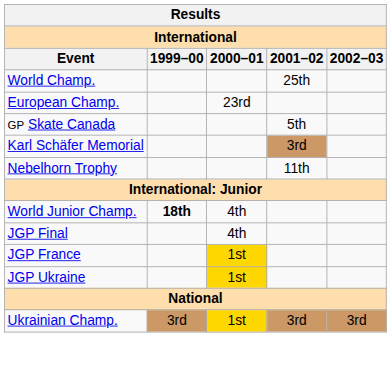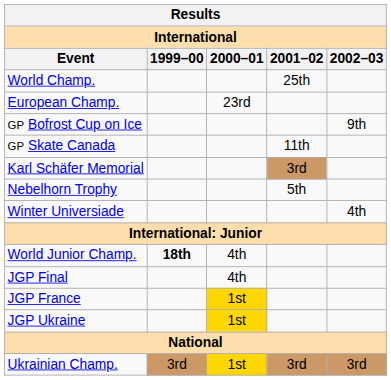 <table class="wikitable" style="text-align:center">
 <tr>
 <th colspan=5 align=center><strong>Results</strong></th>
 </tr>
 <tr>
 <th style="background-color: #ffdead; " colspan=5 align=center><strong>International</strong></th>
 </tr>
 <tr>
 <th>Event</th>
 <th>1999–00</th>
 <th>2000–01</th>
 <th>2001–02</th>
 <th>2002–03</th>
 </tr>
 <tr>
 <td align=left><a href='#'>World Champ.</a></td>
 <td></td>
 <td></td>
 <td>25th</td>
 <td></td>
 </tr>
 <tr>
 <td align=left><a href='#'>European Champ.</a></td>
 <td></td>
 <td>23rd</td>
 <td></td>
 <td></td>
 </tr>
 <tr>
+<td align=left><small>GP</small> <a href='#'>Bofrost Cup on Ice</a></td>
+<td></td>
+<td></td>
+<td></td>
+<td>9th</td>
+</tr>
+<tr>
 <td align=left><small>GP</small> <a href='#'>Skate Canada</a></td>
 <td></td>
 <td></td>
-<td>5th</td>
+<td>11th</td>
 <td></td>
 </tr>
 <tr>
 <td align=left><a href='#'>Karl Schäfer Memorial</a></td>
 <td></td>
 <td></td>
 <td bgcolor=cc9966>3rd</td>
 <td></td>
 </tr>
 <tr>
 <td align=left><a href='#'>Nebelhorn Trophy</a></td>
 <td></td>
 <td></td>
-<td>11th</td>
+<td>5th</td>
 <td></td>
+</tr>
+<tr>
+<td align=left><a href='#'>Winter Universiade</a></td>
+<td></td>
+<td></td>
+<td></td>
+<td>4th</td>
 </tr>
 <tr>
 <th style="background-color: #ffdead; " colspan=5 align=center><strong>International: Junior</strong></th>
 </tr>
 <tr>
 <td align=left><a href='#'>World Junior Champ.</a></td>
 <td><strong>18th</strong></td>
 <td>4th</td>
 <td></td>
 <td></td>
 </tr>
 <tr>
 <td align=left><a href='#'>JGP Final</a></td>
 <td></td>
 <td>4th</td>
 <td></td>
 <td></td>
 </tr>
 <tr>
 <td align=left><a href='#'>JGP France</a></td>
 <td></td>
 <td bgcolor=gold>1st</td>
 <td></td>
 <td></td>
 </tr>
 <tr>
 <td align=left><a href='#'>JGP Ukraine</a></td>
 <td></td>
 <td bgcolor=gold>1st</td>
 <td></td>
 <td></td>
 </tr>
 <tr>
 <th style="background-color: #ffdead; " colspan=5 align=center><strong>National</strong></th>
 </tr>
 <tr>
 <td align=left><a href='#'>Ukrainian Champ.</a></td>
 <td bgcolor=cc9966>3rd</td>
 <td bgcolor=gold>1st</td>
 <td bgcolor=cc9966>3rd</td>
 <td bgcolor=cc9966>3rd</td>
 </tr>
 </table>
